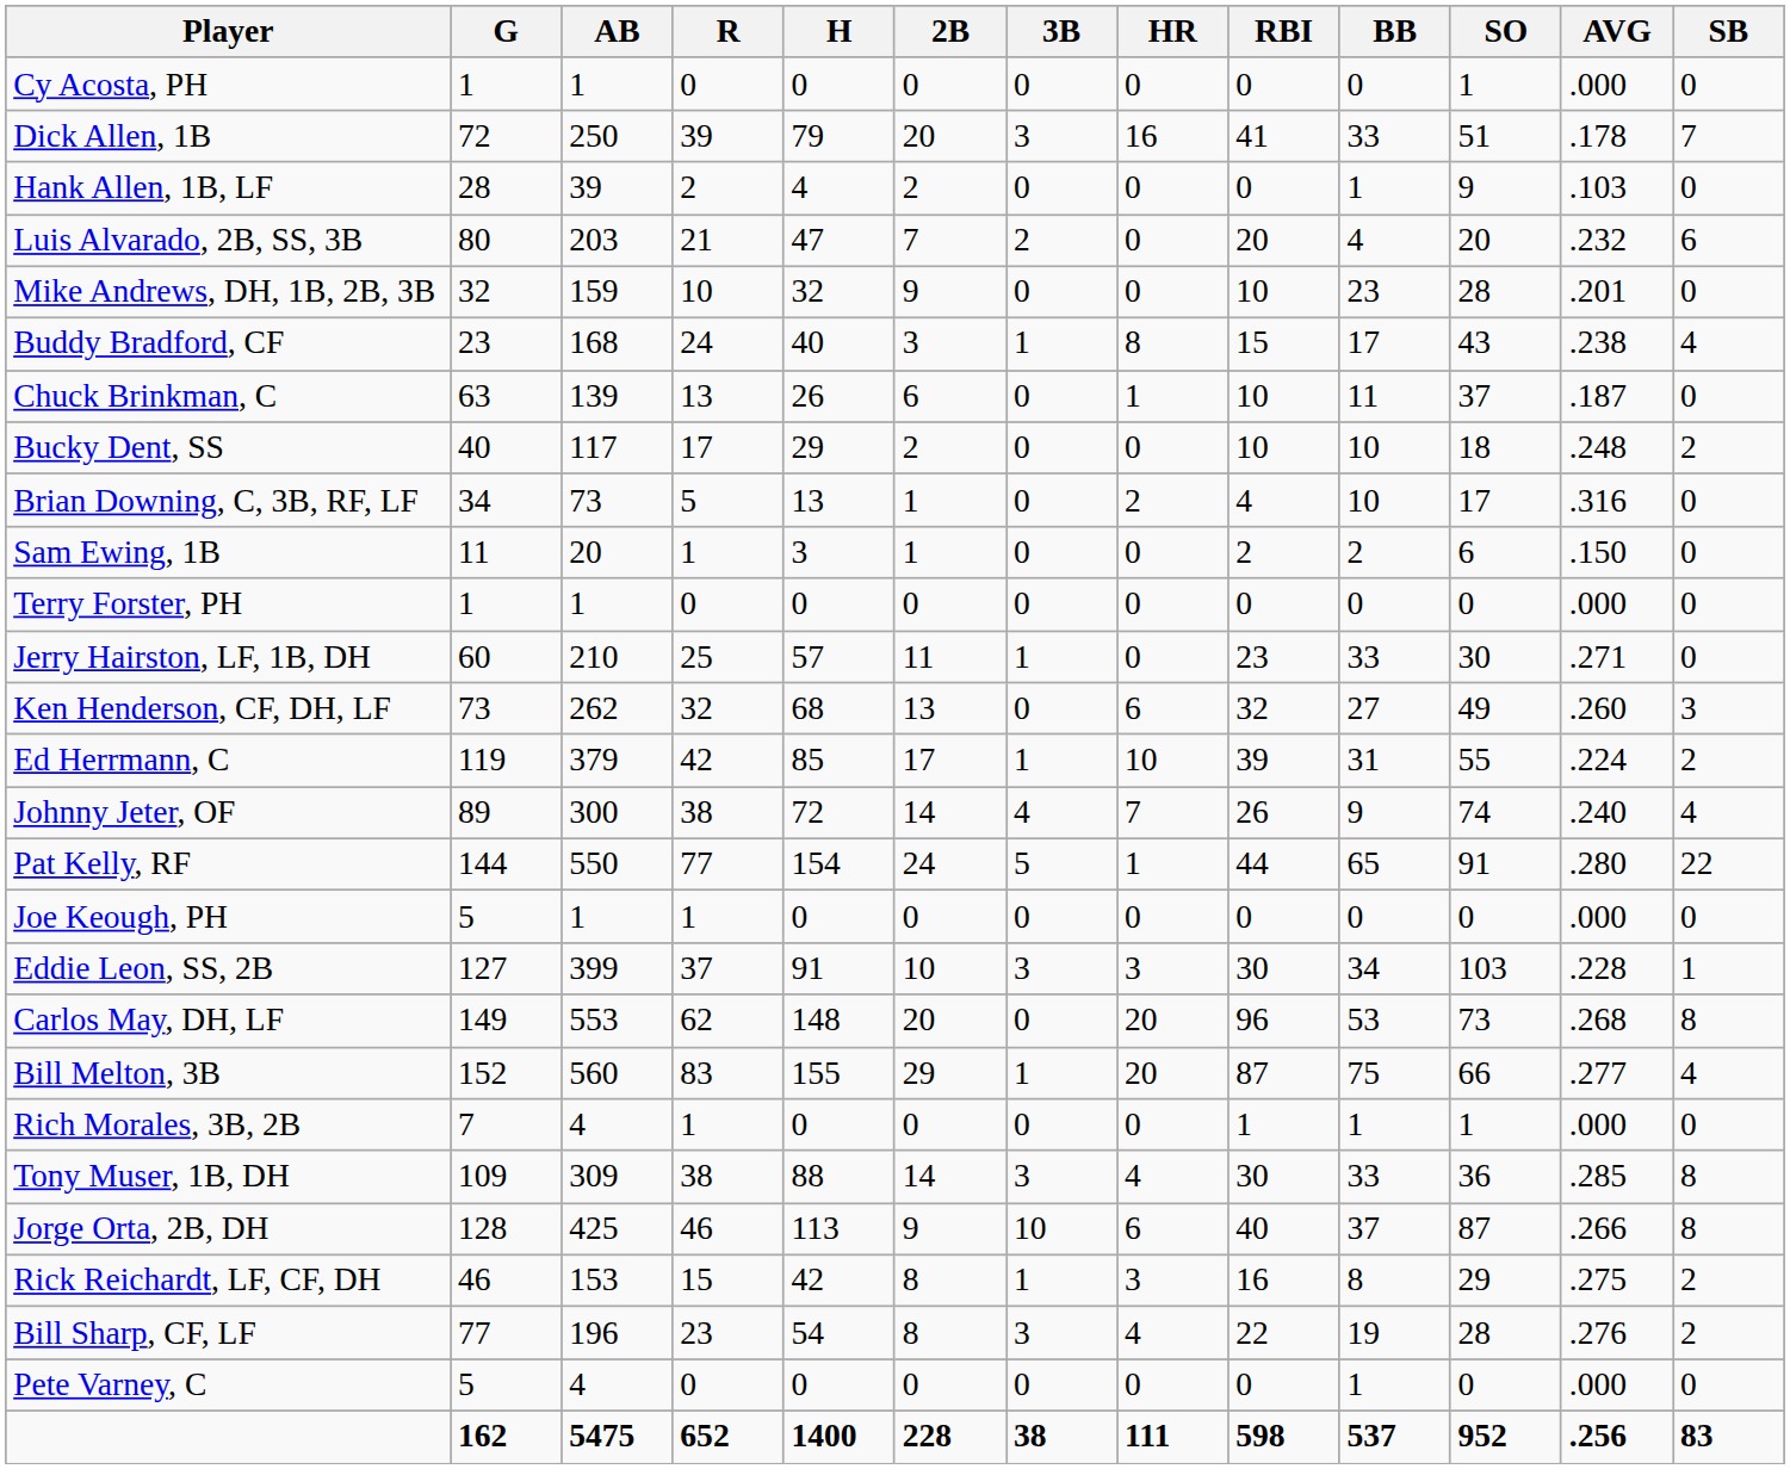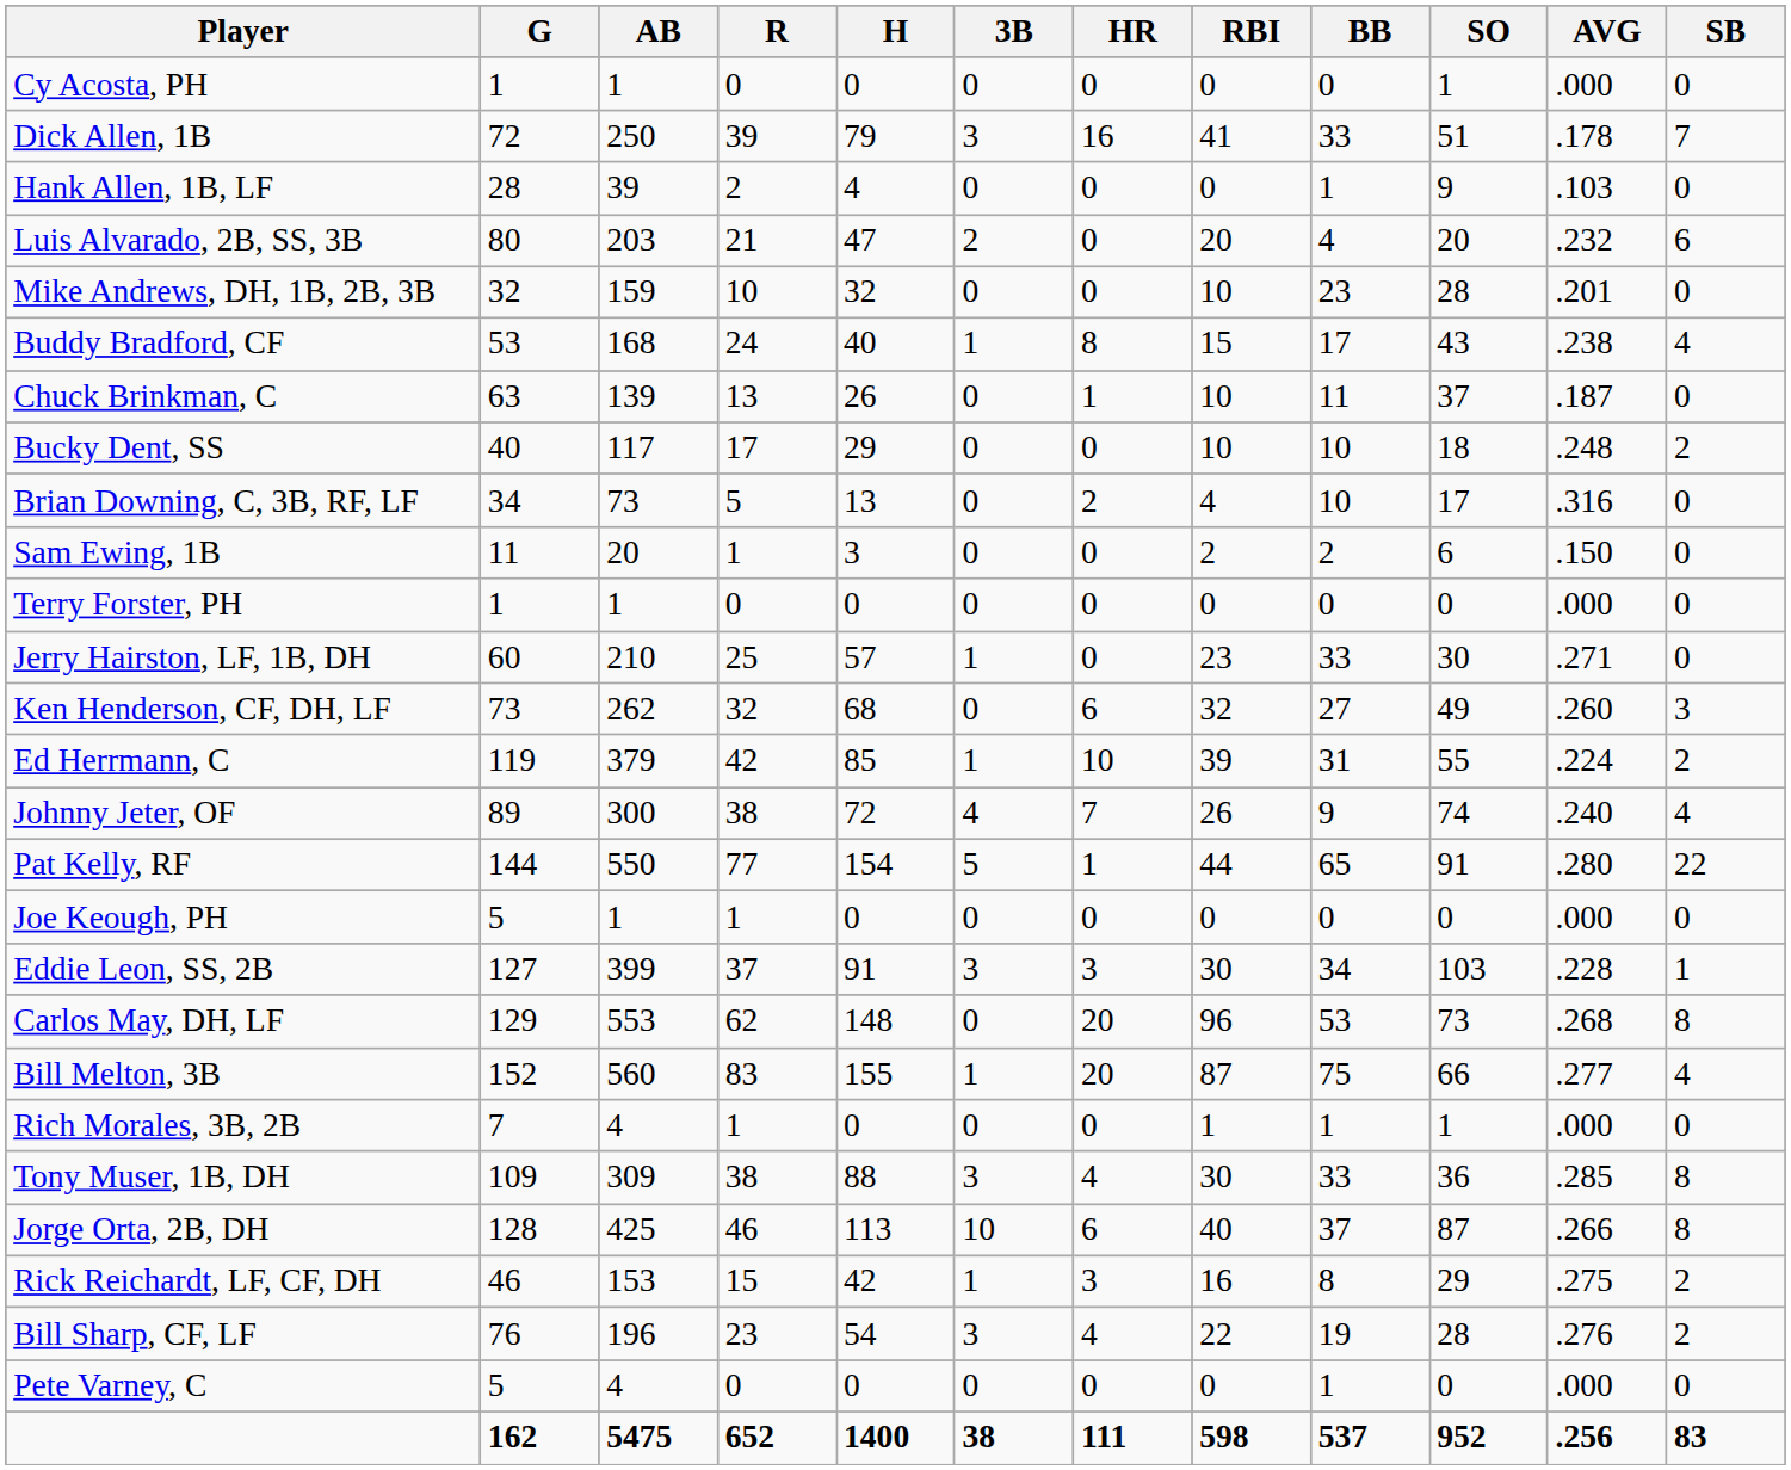 <table class="wikitable sortable">
 <tr>
 <th bgcolor="#DDDDFF" width="24%">Player</th>
 <th bgcolor="#DDDDFF" width="6%">G</th>
 <th bgcolor="#DDDDFF" width="6%">AB</th>
 <th bgcolor="#DDDDFF" width="6%">R</th>
 <th bgcolor="#DDDDFF" width="6%">H</th>
-<th bgcolor="#DDDDFF" width="6%">2B</th>
 <th bgcolor="#DDDDFF" width="6%">3B</th>
 <th bgcolor="#DDDDFF" width="6%">HR</th>
 <th bgcolor="#DDDDFF" width="6%">RBI</th>
 <th bgcolor="#DDDDFF" width="6%">BB</th>
 <th bgcolor="#DDDDFF" width="6%">SO</th>
 <th bgcolor="#DDDDFF" width="6%">AVG</th>
 <th bgcolor="#DDDDFF" width="6%">SB</th>
 </tr>
 <tr>
 <td><a href='#'>Cy Acosta</a>, PH</td>
 <td>1</td>
 <td>1</td>
 <td>0</td>
 <td>0</td>
 <td>0</td>
 <td>0</td>
 <td>0</td>
 <td>0</td>
-<td>0</td>
 <td>1</td>
 <td>.000</td>
 <td>0</td>
 </tr>
 <tr>
 <td><a href='#'>Dick Allen</a>, 1B</td>
 <td>72</td>
 <td>250</td>
 <td>39</td>
 <td>79</td>
-<td>20</td>
 <td>3</td>
 <td>16</td>
 <td>41</td>
 <td>33</td>
 <td>51</td>
 <td>.178</td>
 <td>7</td>
 </tr>
 <tr>
 <td><a href='#'>Hank Allen</a>, 1B, LF</td>
 <td>28</td>
 <td>39</td>
 <td>2</td>
 <td>4</td>
-<td>2</td>
 <td>0</td>
 <td>0</td>
 <td>0</td>
 <td>1</td>
 <td>9</td>
 <td>.103</td>
 <td>0</td>
 </tr>
 <tr>
 <td><a href='#'>Luis Alvarado</a>, 2B, SS, 3B</td>
 <td>80</td>
 <td>203</td>
 <td>21</td>
 <td>47</td>
-<td>7</td>
 <td>2</td>
 <td>0</td>
 <td>20</td>
 <td>4</td>
 <td>20</td>
 <td>.232</td>
 <td>6</td>
 </tr>
 <tr>
 <td><a href='#'>Mike Andrews</a>, DH, 1B, 2B, 3B</td>
 <td>32</td>
 <td>159</td>
 <td>10</td>
 <td>32</td>
-<td>9</td>
 <td>0</td>
 <td>0</td>
 <td>10</td>
 <td>23</td>
 <td>28</td>
 <td>.201</td>
 <td>0</td>
 </tr>
 <tr>
 <td><a href='#'>Buddy Bradford</a>, CF</td>
-<td>23</td>
+<td>53</td>
 <td>168</td>
 <td>24</td>
 <td>40</td>
-<td>3</td>
 <td>1</td>
 <td>8</td>
 <td>15</td>
 <td>17</td>
 <td>43</td>
 <td>.238</td>
 <td>4</td>
 </tr>
 <tr>
 <td><a href='#'>Chuck Brinkman</a>, C</td>
 <td>63</td>
 <td>139</td>
 <td>13</td>
 <td>26</td>
-<td>6</td>
 <td>0</td>
 <td>1</td>
 <td>10</td>
 <td>11</td>
 <td>37</td>
 <td>.187</td>
 <td>0</td>
 </tr>
 <tr>
 <td><a href='#'>Bucky Dent</a>, SS</td>
 <td>40</td>
 <td>117</td>
 <td>17</td>
 <td>29</td>
-<td>2</td>
 <td>0</td>
 <td>0</td>
 <td>10</td>
 <td>10</td>
 <td>18</td>
 <td>.248</td>
 <td>2</td>
 </tr>
 <tr>
 <td><a href='#'>Brian Downing</a>, C, 3B, RF, LF</td>
 <td>34</td>
 <td>73</td>
 <td>5</td>
 <td>13</td>
-<td>1</td>
 <td>0</td>
 <td>2</td>
 <td>4</td>
 <td>10</td>
 <td>17</td>
 <td>.316</td>
 <td>0</td>
 </tr>
 <tr>
 <td><a href='#'>Sam Ewing</a>, 1B</td>
 <td>11</td>
 <td>20</td>
 <td>1</td>
 <td>3</td>
-<td>1</td>
 <td>0</td>
 <td>0</td>
 <td>2</td>
 <td>2</td>
 <td>6</td>
 <td>.150</td>
 <td>0</td>
 </tr>
 <tr>
 <td><a href='#'>Terry Forster</a>, PH</td>
 <td>1</td>
 <td>1</td>
 <td>0</td>
 <td>0</td>
 <td>0</td>
 <td>0</td>
 <td>0</td>
 <td>0</td>
 <td>0</td>
-<td>0</td>
 <td>.000</td>
 <td>0</td>
 </tr>
 <tr>
 <td><a href='#'>Jerry Hairston</a>, LF, 1B, DH</td>
 <td>60</td>
 <td>210</td>
 <td>25</td>
 <td>57</td>
-<td>11</td>
 <td>1</td>
 <td>0</td>
 <td>23</td>
 <td>33</td>
 <td>30</td>
 <td>.271</td>
 <td>0</td>
 </tr>
 <tr>
 <td><a href='#'>Ken Henderson</a>, CF, DH, LF</td>
 <td>73</td>
 <td>262</td>
 <td>32</td>
 <td>68</td>
-<td>13</td>
 <td>0</td>
 <td>6</td>
 <td>32</td>
 <td>27</td>
 <td>49</td>
 <td>.260</td>
 <td>3</td>
 </tr>
 <tr>
 <td><a href='#'>Ed Herrmann</a>, C</td>
 <td>119</td>
 <td>379</td>
 <td>42</td>
 <td>85</td>
-<td>17</td>
 <td>1</td>
 <td>10</td>
 <td>39</td>
 <td>31</td>
 <td>55</td>
 <td>.224</td>
 <td>2</td>
 </tr>
 <tr>
 <td><a href='#'>Johnny Jeter</a>, OF</td>
 <td>89</td>
 <td>300</td>
 <td>38</td>
 <td>72</td>
-<td>14</td>
 <td>4</td>
 <td>7</td>
 <td>26</td>
 <td>9</td>
 <td>74</td>
 <td>.240</td>
 <td>4</td>
 </tr>
 <tr>
 <td><a href='#'>Pat Kelly</a>, RF</td>
 <td>144</td>
 <td>550</td>
 <td>77</td>
 <td>154</td>
-<td>24</td>
 <td>5</td>
 <td>1</td>
 <td>44</td>
 <td>65</td>
 <td>91</td>
 <td>.280</td>
 <td>22</td>
 </tr>
 <tr>
 <td><a href='#'>Joe Keough</a>, PH</td>
 <td>5</td>
 <td>1</td>
 <td>1</td>
 <td>0</td>
 <td>0</td>
 <td>0</td>
 <td>0</td>
 <td>0</td>
 <td>0</td>
-<td>0</td>
 <td>.000</td>
 <td>0</td>
 </tr>
 <tr>
 <td><a href='#'>Eddie Leon</a>, SS, 2B</td>
 <td>127</td>
 <td>399</td>
 <td>37</td>
 <td>91</td>
-<td>10</td>
 <td>3</td>
 <td>3</td>
 <td>30</td>
 <td>34</td>
 <td>103</td>
 <td>.228</td>
 <td>1</td>
 </tr>
 <tr>
 <td><a href='#'>Carlos May</a>, DH, LF</td>
-<td>149</td>
+<td>129</td>
 <td>553</td>
 <td>62</td>
 <td>148</td>
-<td>20</td>
 <td>0</td>
 <td>20</td>
 <td>96</td>
 <td>53</td>
 <td>73</td>
 <td>.268</td>
 <td>8</td>
 </tr>
 <tr>
 <td><a href='#'>Bill Melton</a>, 3B</td>
 <td>152</td>
 <td>560</td>
 <td>83</td>
 <td>155</td>
-<td>29</td>
 <td>1</td>
 <td>20</td>
 <td>87</td>
 <td>75</td>
 <td>66</td>
 <td>.277</td>
 <td>4</td>
 </tr>
 <tr>
 <td><a href='#'>Rich Morales</a>, 3B, 2B</td>
 <td>7</td>
 <td>4</td>
 <td>1</td>
 <td>0</td>
 <td>0</td>
 <td>0</td>
-<td>0</td>
 <td>1</td>
 <td>1</td>
 <td>1</td>
 <td>.000</td>
 <td>0</td>
 </tr>
 <tr>
 <td><a href='#'>Tony Muser</a>, 1B, DH</td>
 <td>109</td>
 <td>309</td>
 <td>38</td>
 <td>88</td>
-<td>14</td>
 <td>3</td>
 <td>4</td>
 <td>30</td>
 <td>33</td>
 <td>36</td>
 <td>.285</td>
 <td>8</td>
 </tr>
 <tr>
 <td><a href='#'>Jorge Orta</a>, 2B, DH</td>
 <td>128</td>
 <td>425</td>
 <td>46</td>
 <td>113</td>
-<td>9</td>
 <td>10</td>
 <td>6</td>
 <td>40</td>
 <td>37</td>
 <td>87</td>
 <td>.266</td>
 <td>8</td>
 </tr>
 <tr>
 <td><a href='#'>Rick Reichardt</a>, LF, CF, DH</td>
 <td>46</td>
 <td>153</td>
 <td>15</td>
 <td>42</td>
-<td>8</td>
 <td>1</td>
 <td>3</td>
 <td>16</td>
 <td>8</td>
 <td>29</td>
 <td>.275</td>
 <td>2</td>
 </tr>
 <tr>
 <td><a href='#'>Bill Sharp</a>, CF, LF</td>
-<td>77</td>
+<td>76</td>
 <td>196</td>
 <td>23</td>
 <td>54</td>
-<td>8</td>
 <td>3</td>
 <td>4</td>
 <td>22</td>
 <td>19</td>
 <td>28</td>
 <td>.276</td>
 <td>2</td>
 </tr>
 <tr>
 <td><a href='#'>Pete Varney</a>, C</td>
 <td>5</td>
 <td>4</td>
 <td>0</td>
 <td>0</td>
 <td>0</td>
 <td>0</td>
 <td>0</td>
-<td>0</td>
 <td>1</td>
 <td>0</td>
 <td>.000</td>
 <td>0</td>
 </tr>
 <tr class="sortbottom">
 <td></td>
 <td><strong>162</strong></td>
 <td><strong>5475</strong></td>
 <td><strong>652</strong></td>
 <td><strong>1400</strong></td>
-<td><strong>228</strong></td>
 <td><strong>38</strong></td>
 <td><strong>111</strong></td>
 <td><strong>598</strong></td>
 <td><strong>537</strong></td>
 <td><strong>952</strong></td>
 <td><strong>.256</strong></td>
 <td><strong>83</strong></td>
 </tr>
 </table>
